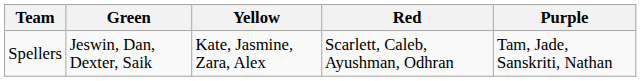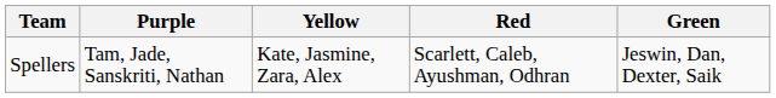 <table class="wikitable">
 <tr>
 <th>Team</th>
-<th>Green</th>
+<th>Purple</th>
 <th>Yellow</th>
 <th>Red</th>
-<th>Purple</th>
+<th>Green</th>
 </tr>
 <tr>
 <td>Spellers</td>
-<td>Jeswin, Dan, Dexter, Saik</td>
+<td>Tam, Jade, Sanskriti, Nathan</td>
 <td>Kate, Jasmine, Zara, Alex</td>
 <td>Scarlett, Caleb, Ayushman, Odhran</td>
-<td>Tam, Jade, Sanskriti, Nathan</td>
+<td>Jeswin, Dan, Dexter, Saik</td>
 </tr>
 </table>
